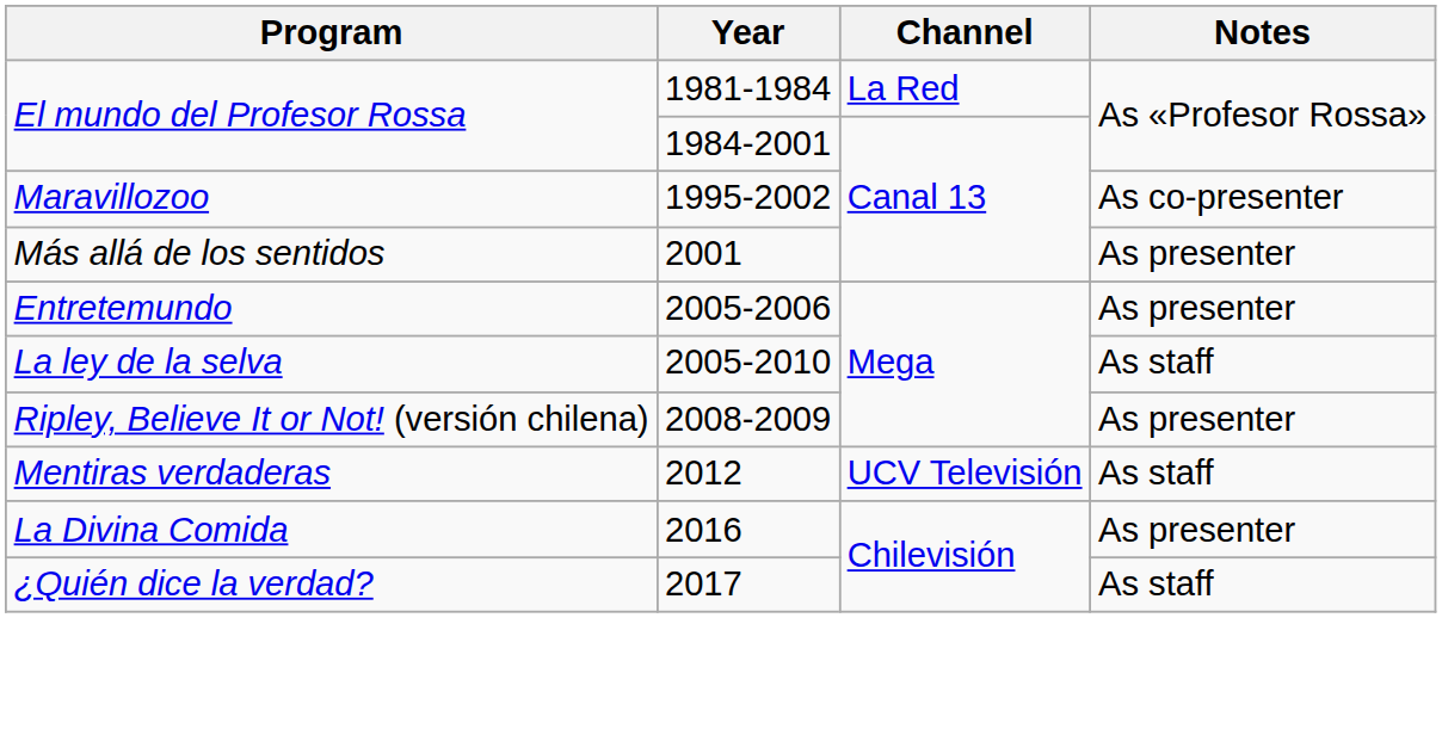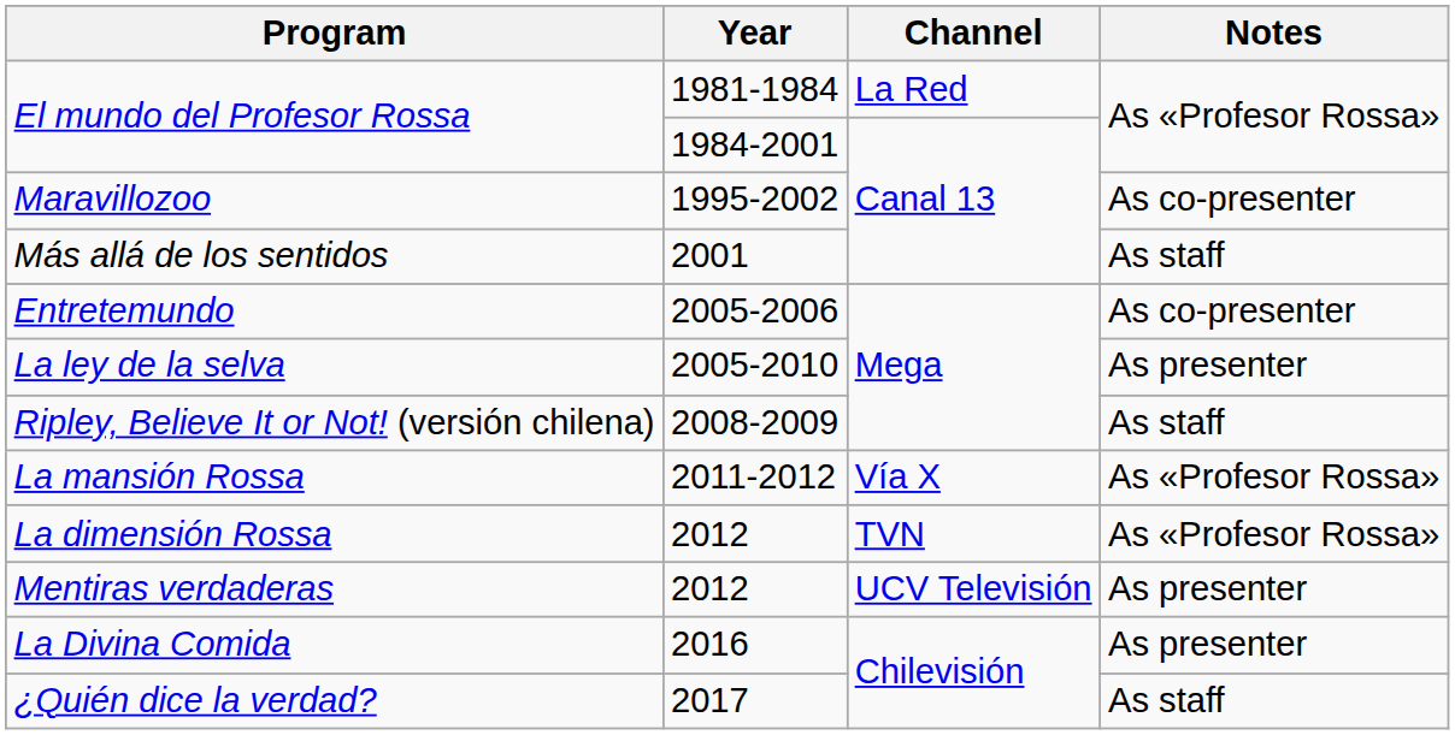 <table class=wikitable>
 <tr>
 <th>Program</th>
 <th>Year</th>
 <th>Channel</th>
 <th>Notes</th>
 </tr>
 <tr>
 <td rowspan=2><em><a href='#'>El mundo del Profesor Rossa</a></em></td>
 <td>1981-1984</td>
 <td><a href='#'>La Red</a></td>
 <td rowspan=2>As «Profesor Rossa»</td>
 </tr>
 <tr>
 <td>1984-2001</td>
 <td rowspan="3"><a href='#'>Canal 13</a></td>
 </tr>
 <tr>
 <td><em><a href='#'>Maravillozoo</a></em></td>
 <td>1995-2002</td>
 <td>As co-presenter</td>
 </tr>
 <tr>
 <td><em>Más allá de los sentidos</em></td>
 <td>2001</td>
-<td>As presenter</td>
+<td>As staff</td>
 </tr>
 <tr>
 <td><em><a href='#'>Entretemundo</a></em></td>
 <td>2005-2006</td>
 <td rowspan="3"><a href='#'>Mega</a></td>
-<td>As presenter</td>
+<td>As co-presenter</td>
 </tr>
 <tr>
 <td><em><a href='#'>La ley de la selva</a></em></td>
 <td>2005-2010</td>
-<td>As staff</td>
+<td>As presenter</td>
 </tr>
 <tr>
 <td><em><a href='#'>Ripley, Believe It or Not!</a></em> (versión chilena)</td>
 <td>2008-2009</td>
-<td>As presenter</td>
+<td>As staff</td>
+</tr>
+<tr>
+<td><em><a href='#'>La mansión Rossa</a></em></td>
+<td>2011-2012</td>
+<td><a href='#'>Vía X</a></td>
+<td>As «Profesor Rossa»</td>
+</tr>
+<tr>
+<td><em><a href='#'>La dimensión Rossa</a></em></td>
+<td>2012</td>
+<td><a href='#'>TVN</a></td>
+<td>As «Profesor Rossa»</td>
 </tr>
 <tr>
 <td><em><a href='#'>Mentiras verdaderas</a></em></td>
 <td>2012</td>
 <td><a href='#'>UCV Televisión</a></td>
-<td>As staff</td>
+<td>As presenter</td>
 </tr>
 <tr>
 <td><em><a href='#'>La Divina Comida</a></em></td>
 <td>2016</td>
 <td rowspan="2"><a href='#'>Chilevisión</a></td>
 <td>As presenter</td>
 </tr>
 <tr>
 <td><em><a href='#'>¿Quién dice la verdad?</a></em></td>
 <td>2017</td>
 <td>As staff</td>
 </tr>
 </table>
